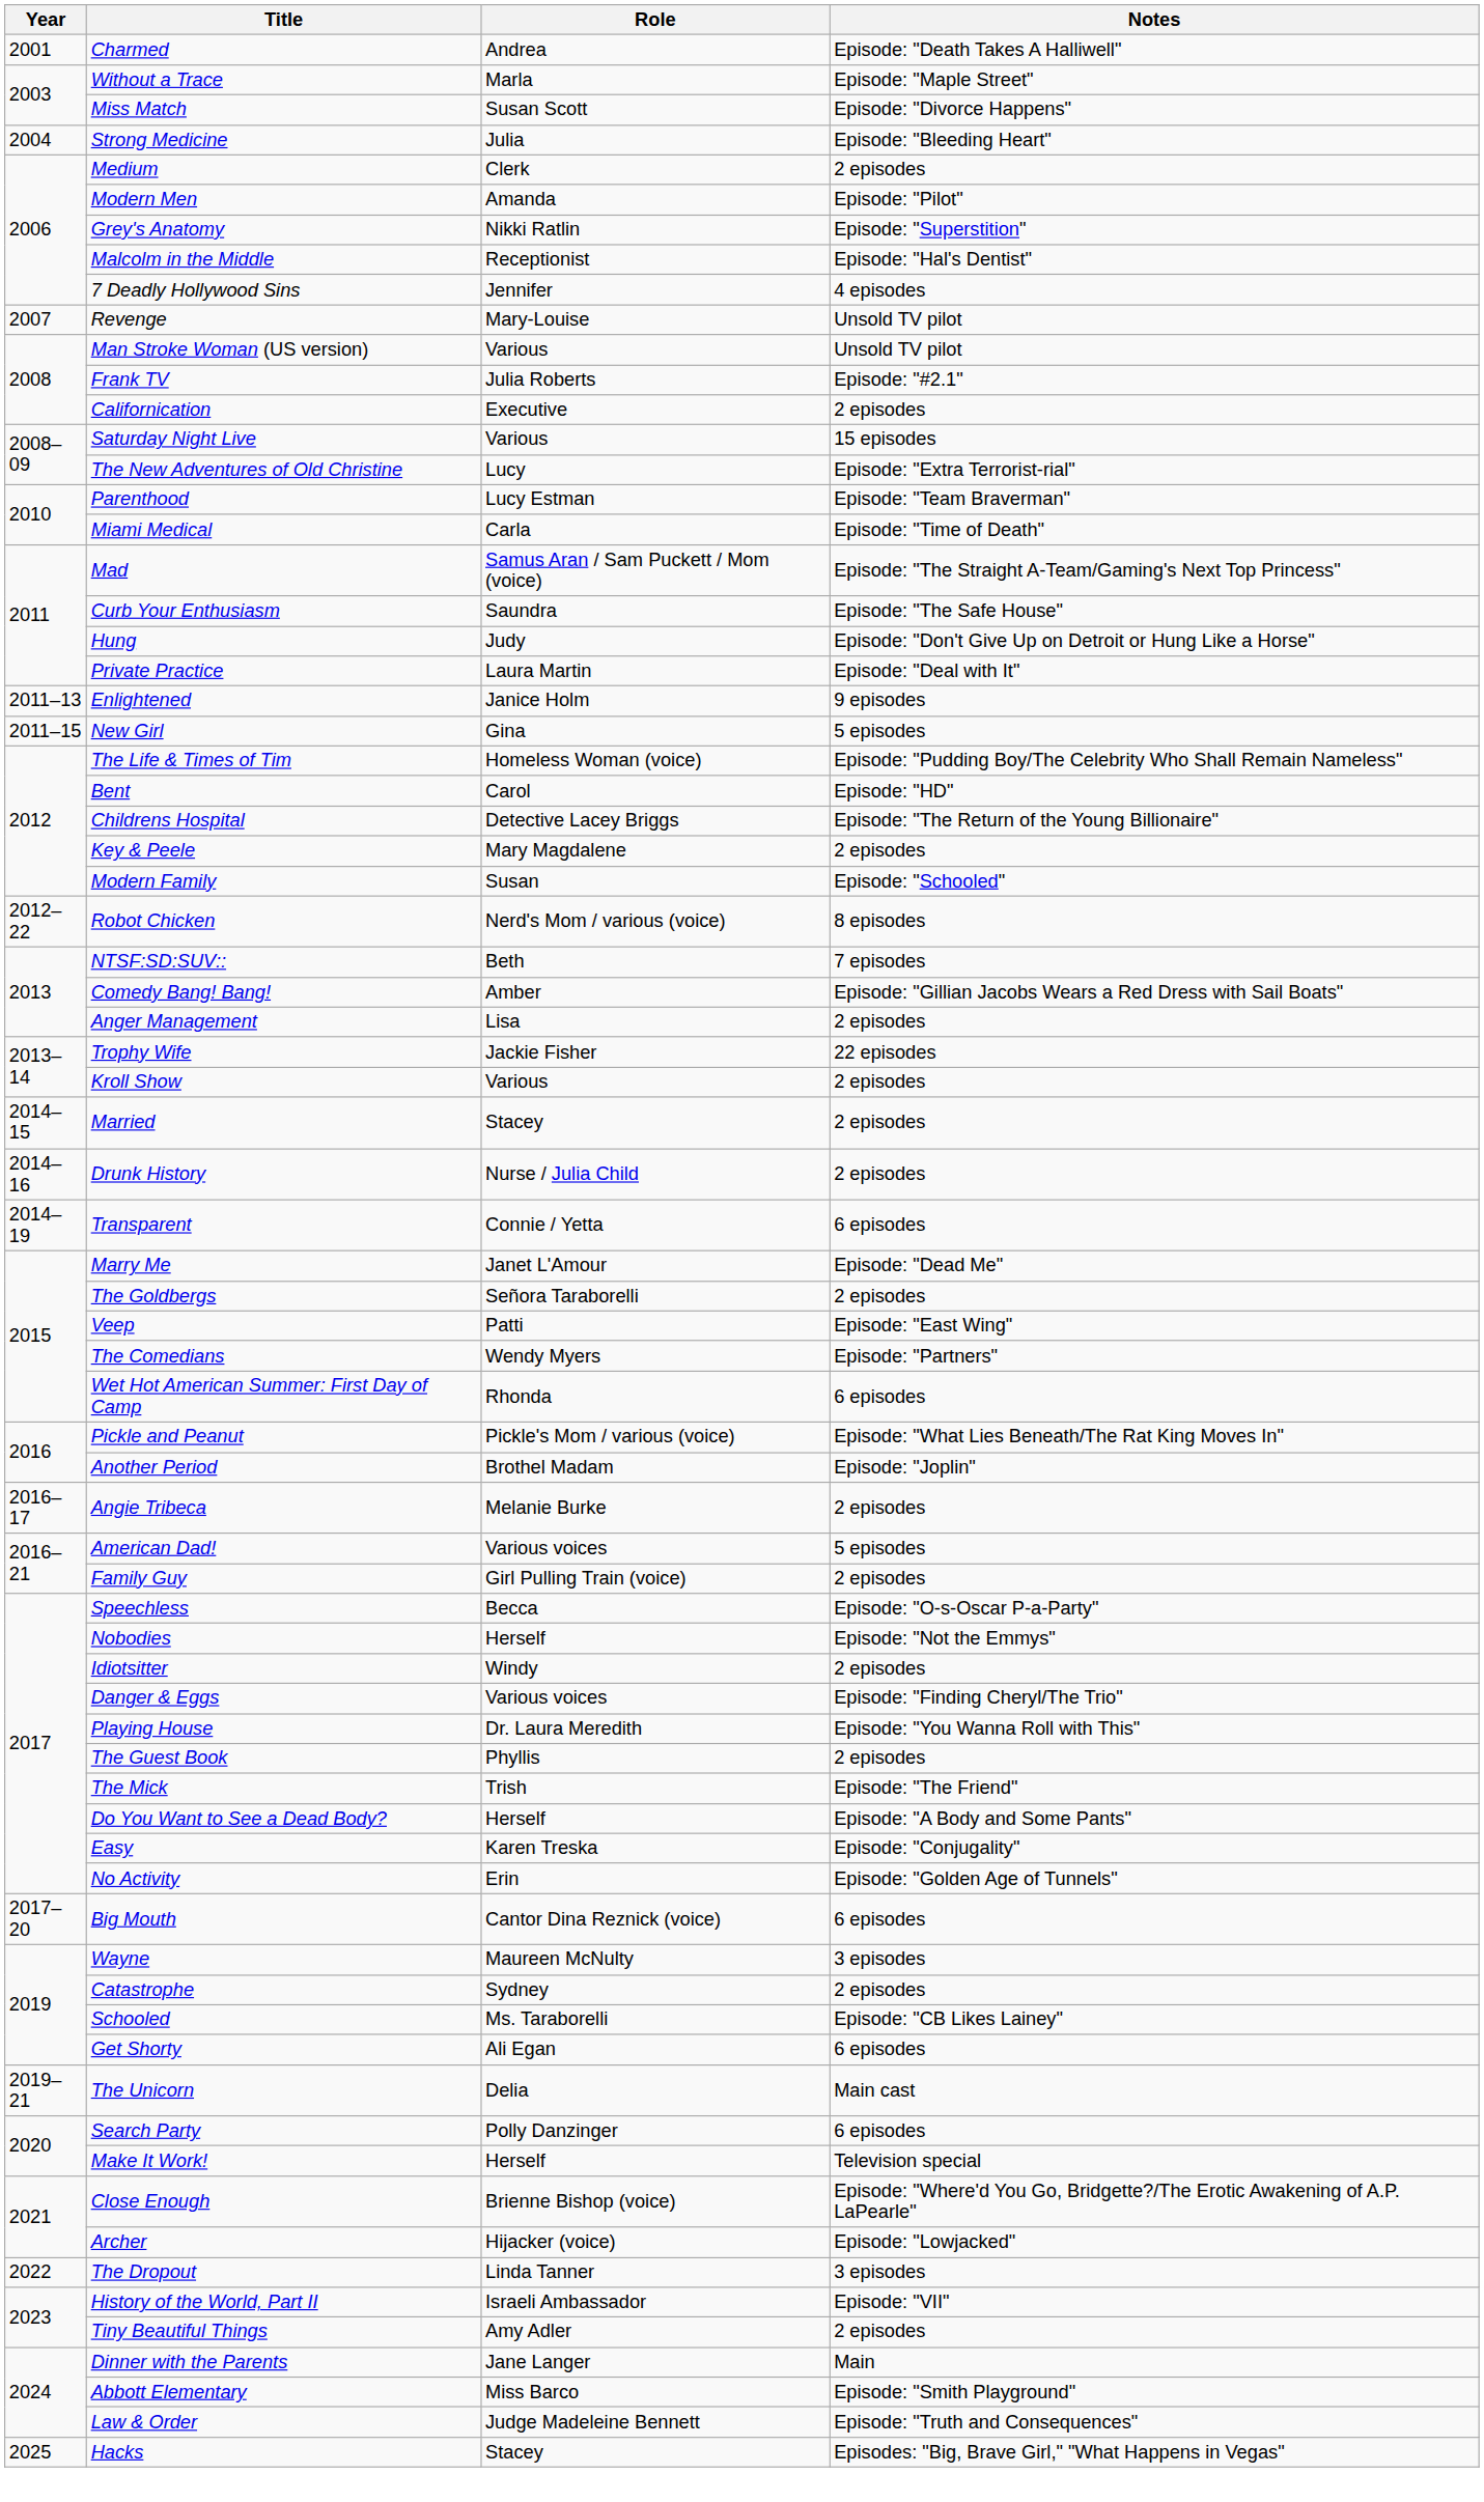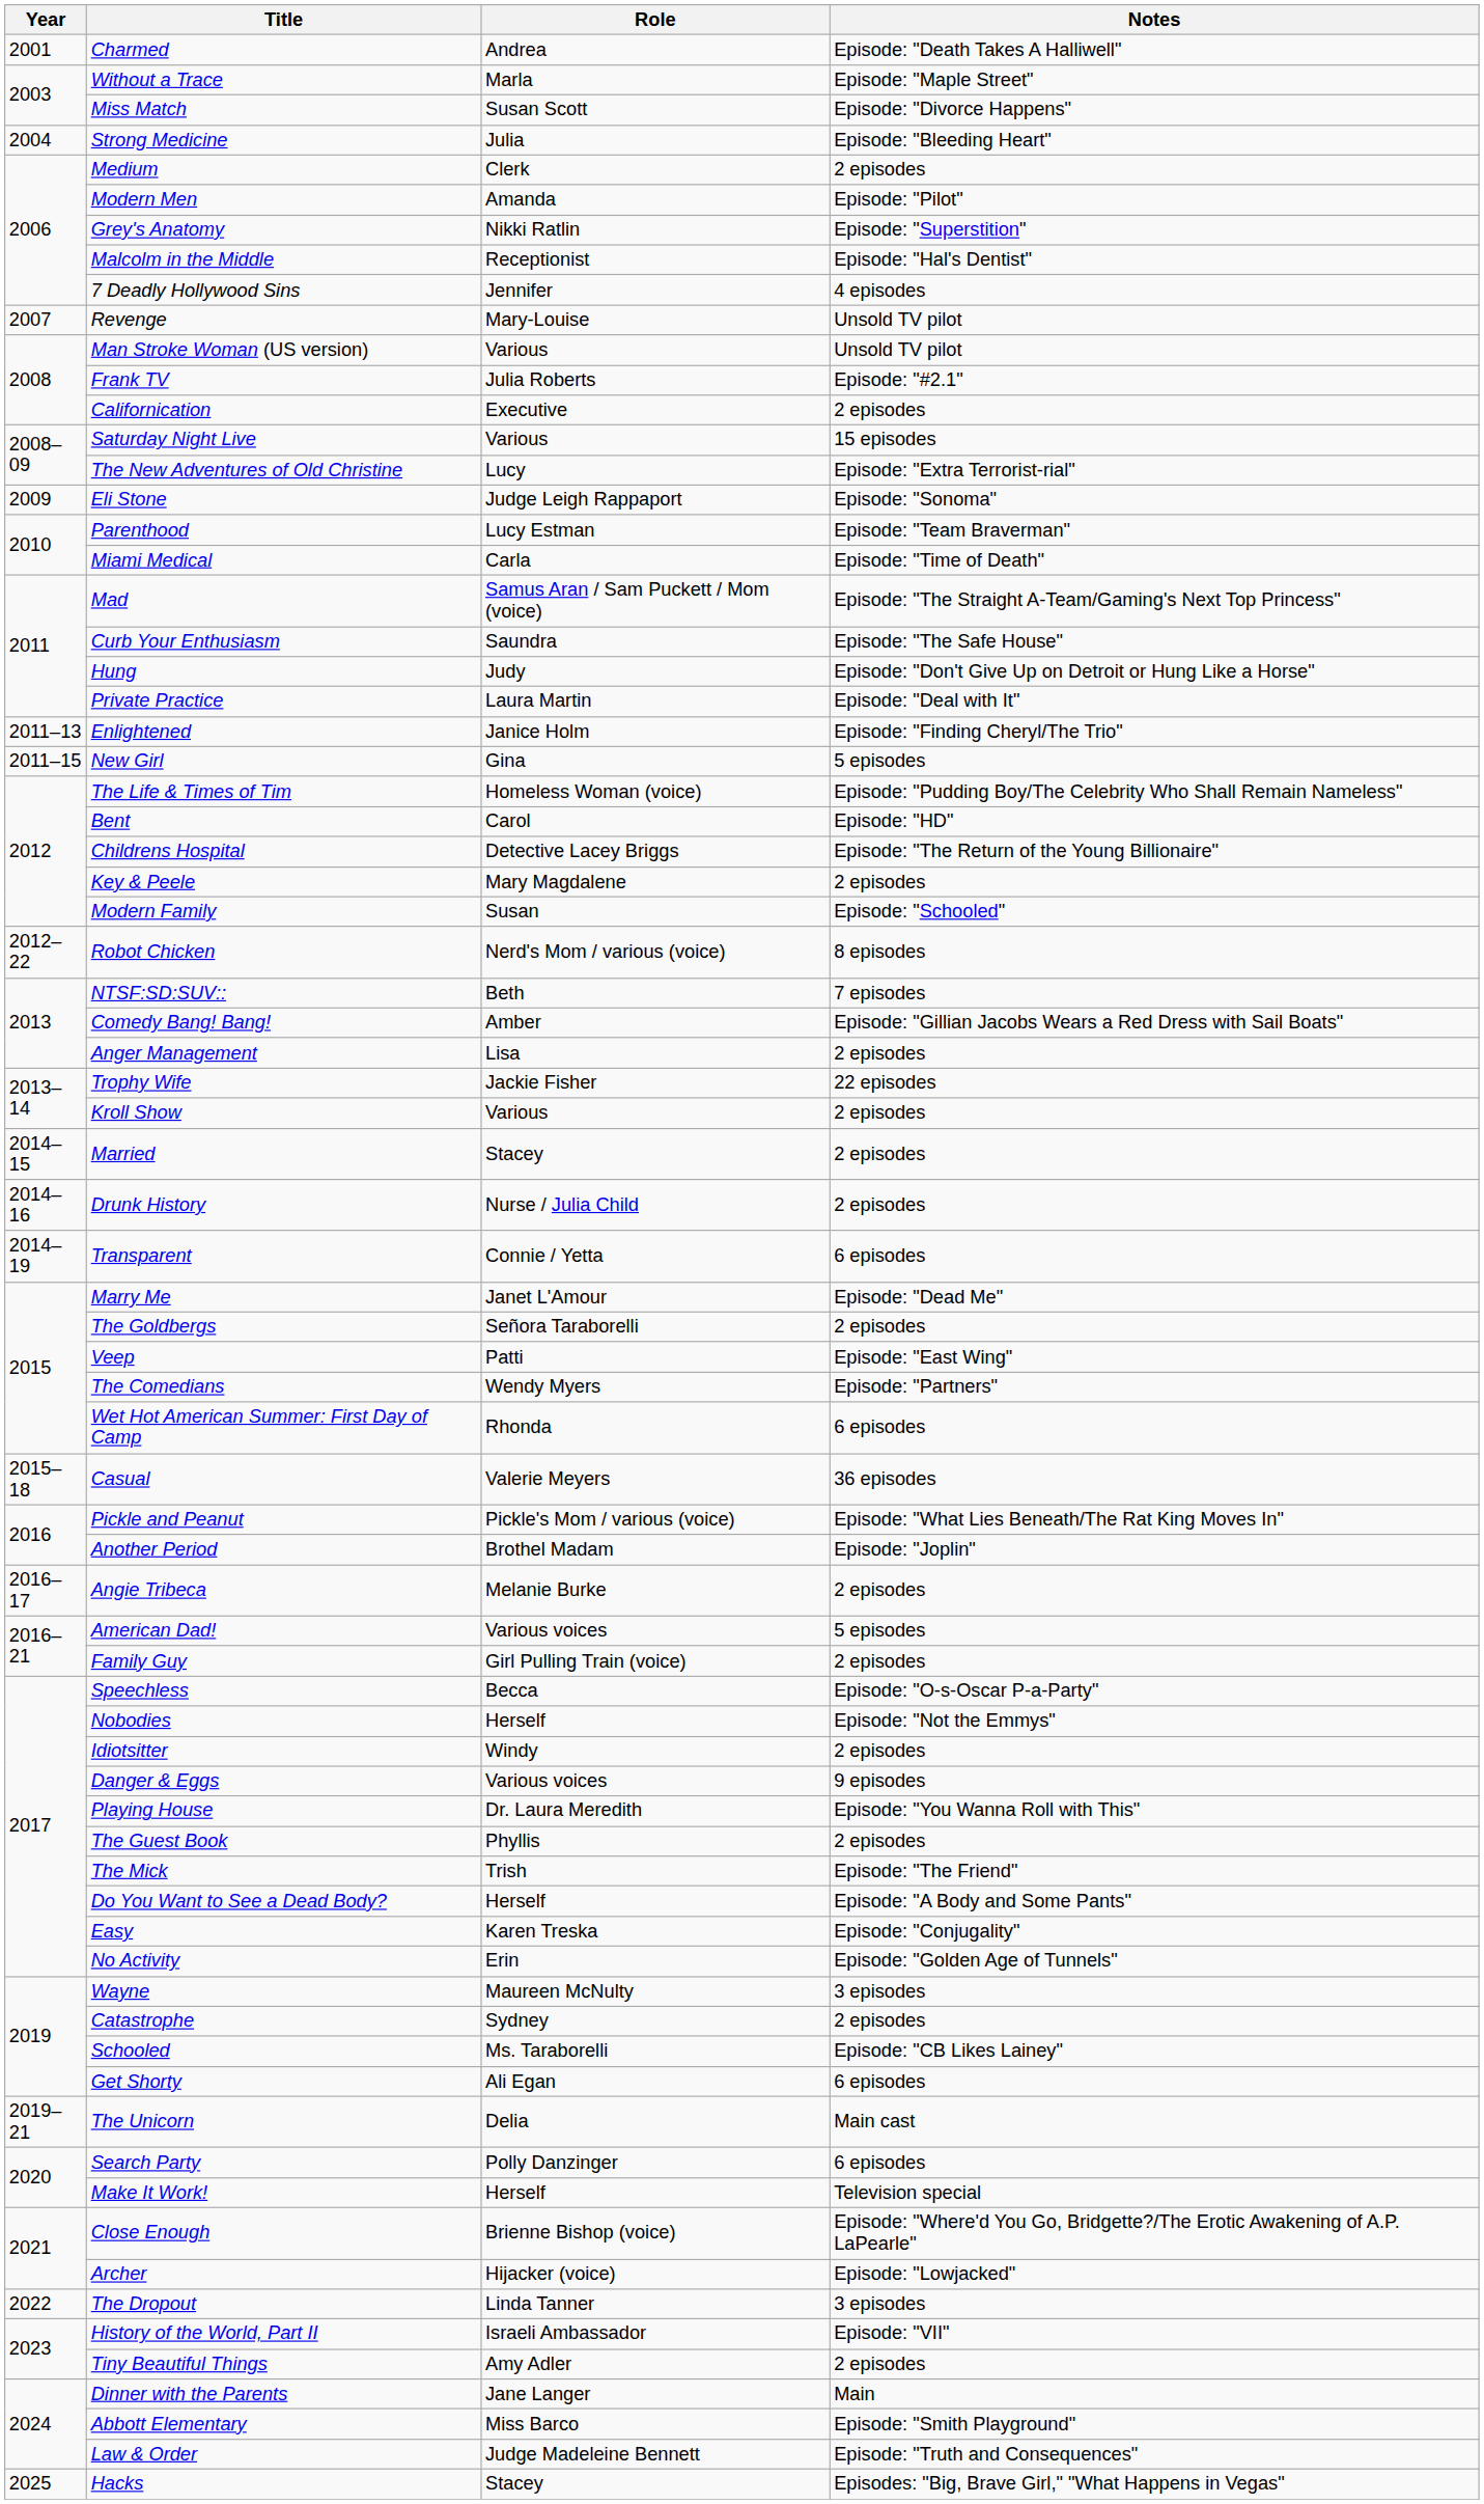 <table class="wikitable">
 <tr>
 <th>Year</th>
 <th>Title</th>
 <th>Role</th>
 <th>Notes</th>
 </tr>
 <tr>
 <td>2001</td>
 <td><em><a href='#'>Charmed</a></em></td>
 <td>Andrea</td>
 <td>Episode: "Death Takes A Halliwell"</td>
 </tr>
 <tr>
 <td rowspan="2">2003</td>
 <td><em><a href='#'>Without a Trace</a></em></td>
 <td>Marla</td>
 <td>Episode: "Maple Street"</td>
 </tr>
 <tr>
 <td><em><a href='#'>Miss Match</a></em></td>
 <td>Susan Scott</td>
 <td>Episode: "Divorce Happens"</td>
 </tr>
 <tr>
 <td>2004</td>
 <td><em><a href='#'>Strong Medicine</a></em></td>
 <td>Julia</td>
 <td>Episode: "Bleeding Heart"</td>
 </tr>
 <tr>
 <td rowspan="5">2006</td>
 <td><em><a href='#'>Medium</a></em></td>
 <td>Clerk</td>
 <td>2 episodes</td>
 </tr>
 <tr>
 <td><em><a href='#'>Modern Men</a></em></td>
 <td>Amanda</td>
 <td>Episode: "Pilot"</td>
 </tr>
 <tr>
 <td><em><a href='#'>Grey's Anatomy</a></em></td>
 <td>Nikki Ratlin</td>
 <td>Episode: "<a href='#'>Superstition</a>"</td>
 </tr>
 <tr>
 <td><em><a href='#'>Malcolm in the Middle</a></em></td>
 <td>Receptionist</td>
 <td>Episode: "Hal's Dentist"</td>
 </tr>
 <tr>
 <td><em>7 Deadly Hollywood Sins</em></td>
 <td>Jennifer</td>
 <td>4 episodes</td>
 </tr>
 <tr>
 <td>2007</td>
 <td><em>Revenge</em></td>
 <td>Mary-Louise</td>
 <td>Unsold TV pilot</td>
 </tr>
 <tr>
 <td rowspan="3">2008</td>
 <td><em><a href='#'>Man Stroke Woman</a></em> (US version)</td>
 <td>Various</td>
 <td>Unsold TV pilot</td>
 </tr>
 <tr>
 <td><em><a href='#'>Frank TV</a></em></td>
 <td>Julia Roberts</td>
 <td>Episode: "#2.1"</td>
 </tr>
 <tr>
 <td><em><a href='#'>Californication</a></em></td>
 <td>Executive</td>
 <td>2 episodes</td>
 </tr>
 <tr>
 <td rowspan="2">2008–09</td>
 <td><em><a href='#'>Saturday Night Live</a></em></td>
 <td>Various</td>
 <td>15 episodes</td>
 </tr>
 <tr>
 <td><em><a href='#'>The New Adventures of Old Christine</a></em></td>
 <td>Lucy</td>
 <td>Episode: "Extra Terrorist-rial"</td>
 </tr>
 <tr>
+<td>2009</td>
+<td><em><a href='#'>Eli Stone</a></em></td>
+<td>Judge Leigh Rappaport</td>
+<td>Episode: "Sonoma"</td>
+</tr>
+<tr>
 <td rowspan="2">2010</td>
 <td><em><a href='#'>Parenthood</a></em></td>
 <td>Lucy Estman</td>
 <td>Episode: "Team Braverman"</td>
 </tr>
 <tr>
 <td><em><a href='#'>Miami Medical</a></em></td>
 <td>Carla</td>
 <td>Episode: "Time of Death"</td>
 </tr>
 <tr>
 <td rowspan="4">2011</td>
 <td><em><a href='#'>Mad</a></em></td>
 <td><a href='#'>Samus Aran</a> / Sam Puckett / Mom (voice)</td>
 <td>Episode: "The Straight A-Team/Gaming's Next Top Princess"</td>
 </tr>
 <tr>
 <td><em><a href='#'>Curb Your Enthusiasm</a></em></td>
 <td>Saundra</td>
 <td>Episode: "The Safe House"</td>
 </tr>
 <tr>
 <td><em><a href='#'>Hung</a></em></td>
 <td>Judy</td>
 <td>Episode: "Don't Give Up on Detroit or Hung Like a Horse"</td>
 </tr>
 <tr>
 <td><em><a href='#'>Private Practice</a></em></td>
 <td>Laura Martin</td>
 <td>Episode: "Deal with It"</td>
 </tr>
 <tr>
 <td>2011–13</td>
 <td><em><a href='#'>Enlightened</a></em></td>
 <td>Janice Holm</td>
-<td>9 episodes</td>
+<td>Episode: "Finding Cheryl/The Trio"</td>
 </tr>
 <tr>
 <td>2011–15</td>
 <td><em><a href='#'>New Girl</a></em></td>
 <td>Gina</td>
 <td>5 episodes</td>
 </tr>
 <tr>
 <td rowspan="5">2012</td>
 <td><em><a href='#'>The Life & Times of Tim</a></em></td>
 <td>Homeless Woman (voice)</td>
 <td>Episode: "Pudding Boy/The Celebrity Who Shall Remain Nameless"</td>
 </tr>
 <tr>
 <td><em><a href='#'>Bent</a></em></td>
 <td>Carol</td>
 <td>Episode: "HD"</td>
 </tr>
 <tr>
 <td><em><a href='#'>Childrens Hospital</a></em></td>
 <td>Detective Lacey Briggs</td>
 <td>Episode: "The Return of the Young Billionaire"</td>
 </tr>
 <tr>
 <td><em><a href='#'>Key & Peele</a></em></td>
 <td>Mary Magdalene</td>
 <td>2 episodes</td>
 </tr>
 <tr>
 <td><em><a href='#'>Modern Family</a></em></td>
 <td>Susan</td>
 <td>Episode: "<a href='#'>Schooled</a>"</td>
 </tr>
 <tr>
 <td>2012–22</td>
 <td><em><a href='#'>Robot Chicken</a></em></td>
 <td>Nerd's Mom / various (voice)</td>
 <td>8 episodes</td>
 </tr>
 <tr>
 <td rowspan="3">2013</td>
 <td><em><a href='#'>NTSF:SD:SUV::</a></em></td>
 <td>Beth</td>
 <td>7 episodes</td>
 </tr>
 <tr>
 <td><em><a href='#'>Comedy Bang! Bang!</a></em></td>
 <td>Amber</td>
 <td>Episode: "Gillian Jacobs Wears a Red Dress with Sail Boats"</td>
 </tr>
 <tr>
 <td><em><a href='#'>Anger Management</a></em></td>
 <td>Lisa</td>
 <td>2 episodes</td>
 </tr>
 <tr>
 <td rowspan="2">2013–14</td>
 <td><em><a href='#'>Trophy Wife</a></em></td>
 <td>Jackie Fisher</td>
 <td>22 episodes</td>
 </tr>
 <tr>
 <td><em><a href='#'>Kroll Show</a></em></td>
 <td>Various</td>
 <td>2 episodes</td>
 </tr>
 <tr>
 <td>2014–15</td>
 <td><em><a href='#'>Married</a></em></td>
 <td>Stacey</td>
 <td>2 episodes</td>
 </tr>
 <tr>
 <td>2014–16</td>
 <td><em><a href='#'>Drunk History</a></em></td>
 <td>Nurse / <a href='#'>Julia Child</a></td>
 <td>2 episodes</td>
 </tr>
 <tr>
 <td>2014–19</td>
 <td><em><a href='#'>Transparent</a></em></td>
 <td>Connie / Yetta</td>
 <td>6 episodes</td>
 </tr>
 <tr>
 <td rowspan="5">2015</td>
 <td><em><a href='#'>Marry Me</a></em></td>
 <td>Janet L'Amour</td>
 <td>Episode: "Dead Me"</td>
 </tr>
 <tr>
 <td><em><a href='#'>The Goldbergs</a></em></td>
 <td>Señora Taraborelli</td>
 <td>2 episodes</td>
 </tr>
 <tr>
 <td><em><a href='#'>Veep</a></em></td>
 <td>Patti</td>
 <td>Episode: "East Wing"</td>
 </tr>
 <tr>
 <td><em><a href='#'>The Comedians</a></em></td>
 <td>Wendy Myers</td>
 <td>Episode: "Partners"</td>
 </tr>
 <tr>
 <td><em><a href='#'>Wet Hot American Summer: First Day of Camp</a></em></td>
 <td>Rhonda</td>
 <td>6 episodes</td>
 </tr>
 <tr>
+<td>2015–18</td>
+<td><em><a href='#'>Casual</a></em></td>
+<td>Valerie Meyers</td>
+<td>36 episodes</td>
+</tr>
+<tr>
 <td rowspan="2">2016</td>
 <td><em><a href='#'>Pickle and Peanut</a></em></td>
 <td>Pickle's Mom / various (voice)</td>
 <td>Episode: "What Lies Beneath/The Rat King Moves In"</td>
 </tr>
 <tr>
 <td><em><a href='#'>Another Period</a></em></td>
 <td>Brothel Madam</td>
 <td>Episode: "Joplin"</td>
 </tr>
 <tr>
 <td>2016–17</td>
 <td><em><a href='#'>Angie Tribeca</a></em></td>
 <td>Melanie Burke</td>
 <td>2 episodes</td>
 </tr>
 <tr>
 <td rowspan="2">2016–21</td>
 <td><em><a href='#'>American Dad!</a></em></td>
 <td>Various voices</td>
 <td>5 episodes</td>
 </tr>
 <tr>
 <td><em><a href='#'>Family Guy</a></em></td>
 <td>Girl Pulling Train (voice)</td>
 <td>2 episodes</td>
 </tr>
 <tr>
 <td rowspan="10">2017</td>
 <td><em><a href='#'>Speechless</a></em></td>
 <td>Becca</td>
 <td>Episode: "O-s-Oscar P-a-Party"</td>
 </tr>
 <tr>
 <td><em><a href='#'>Nobodies</a></em></td>
 <td>Herself</td>
 <td>Episode: "Not the Emmys"</td>
 </tr>
 <tr>
 <td><em><a href='#'>Idiotsitter</a></em></td>
 <td>Windy</td>
 <td>2 episodes</td>
 </tr>
 <tr>
 <td><em><a href='#'>Danger & Eggs</a></em></td>
 <td>Various voices</td>
-<td>Episode: "Finding Cheryl/The Trio"</td>
+<td>9 episodes</td>
 </tr>
 <tr>
 <td><em><a href='#'>Playing House</a></em></td>
 <td>Dr. Laura Meredith</td>
 <td>Episode: "You Wanna Roll with This"</td>
 </tr>
 <tr>
 <td><em><a href='#'>The Guest Book</a></em></td>
 <td>Phyllis</td>
 <td>2 episodes</td>
 </tr>
 <tr>
 <td><em><a href='#'>The Mick</a></em></td>
 <td>Trish</td>
 <td>Episode: "The Friend"</td>
 </tr>
 <tr>
 <td><em><a href='#'>Do You Want to See a Dead Body?</a></em></td>
 <td>Herself</td>
 <td>Episode: "A Body and Some Pants"</td>
 </tr>
 <tr>
 <td><em><a href='#'>Easy</a></em></td>
 <td>Karen Treska</td>
 <td>Episode: "Conjugality"</td>
 </tr>
 <tr>
 <td><em><a href='#'>No Activity</a></em></td>
 <td>Erin</td>
 <td>Episode: "Golden Age of Tunnels"</td>
-</tr>
-<tr>
-<td>2017–20</td>
-<td><em><a href='#'>Big Mouth</a></em></td>
-<td>Cantor Dina Reznick (voice)</td>
-<td>6 episodes</td>
 </tr>
 <tr>
 <td rowspan="4">2019</td>
 <td><em><a href='#'>Wayne</a></em></td>
 <td>Maureen McNulty</td>
 <td>3 episodes</td>
 </tr>
 <tr>
 <td><em><a href='#'>Catastrophe</a></em></td>
 <td>Sydney</td>
 <td>2 episodes</td>
 </tr>
 <tr>
 <td><em><a href='#'>Schooled</a></em></td>
 <td>Ms. Taraborelli</td>
 <td>Episode: "CB Likes Lainey"</td>
 </tr>
 <tr>
 <td><em><a href='#'>Get Shorty</a></em></td>
 <td>Ali Egan</td>
 <td>6 episodes</td>
 </tr>
 <tr>
 <td>2019–21</td>
 <td><em><a href='#'>The Unicorn</a></em></td>
 <td>Delia</td>
 <td>Main cast</td>
 </tr>
 <tr>
 <td rowspan="2">2020</td>
 <td><em><a href='#'>Search Party</a></em></td>
 <td>Polly Danzinger</td>
 <td>6 episodes</td>
 </tr>
 <tr>
 <td><em><a href='#'>Make It Work!</a></em></td>
 <td>Herself</td>
 <td>Television special</td>
 </tr>
 <tr>
 <td rowspan="2">2021</td>
 <td><em><a href='#'>Close Enough</a></em></td>
 <td>Brienne Bishop (voice)</td>
 <td>Episode: "Where'd You Go, Bridgette?/The Erotic Awakening of A.P. LaPearle"</td>
 </tr>
 <tr>
 <td><em><a href='#'>Archer</a></em></td>
 <td>Hijacker (voice)</td>
 <td>Episode: "Lowjacked"</td>
 </tr>
 <tr>
 <td>2022</td>
 <td><em><a href='#'>The Dropout</a></em></td>
 <td>Linda Tanner</td>
 <td>3 episodes</td>
 </tr>
 <tr>
 <td rowspan="2">2023</td>
 <td><em><a href='#'>History of the World, Part II</a></em></td>
 <td>Israeli Ambassador</td>
 <td>Episode: "VII"</td>
 </tr>
 <tr>
 <td><em><a href='#'>Tiny Beautiful Things</a></em></td>
 <td>Amy Adler</td>
 <td>2 episodes</td>
 </tr>
 <tr>
 <td rowspan="3">2024</td>
 <td><em><a href='#'>Dinner with the Parents</a></em></td>
 <td>Jane Langer</td>
 <td>Main</td>
 </tr>
 <tr>
 <td><em><a href='#'>Abbott Elementary</a></em></td>
 <td>Miss Barco</td>
 <td>Episode: "Smith Playground"</td>
 </tr>
 <tr>
 <td><em><a href='#'>Law & Order</a></em></td>
 <td>Judge Madeleine Bennett</td>
 <td>Episode: "Truth and Consequences"</td>
 </tr>
 <tr>
 <td rowspan="1">2025</td>
 <td><em><a href='#'>Hacks</a></em></td>
 <td>Stacey</td>
 <td>Episodes: "Big, Brave Girl," "What Happens in Vegas"</td>
 </tr>
 </table>
